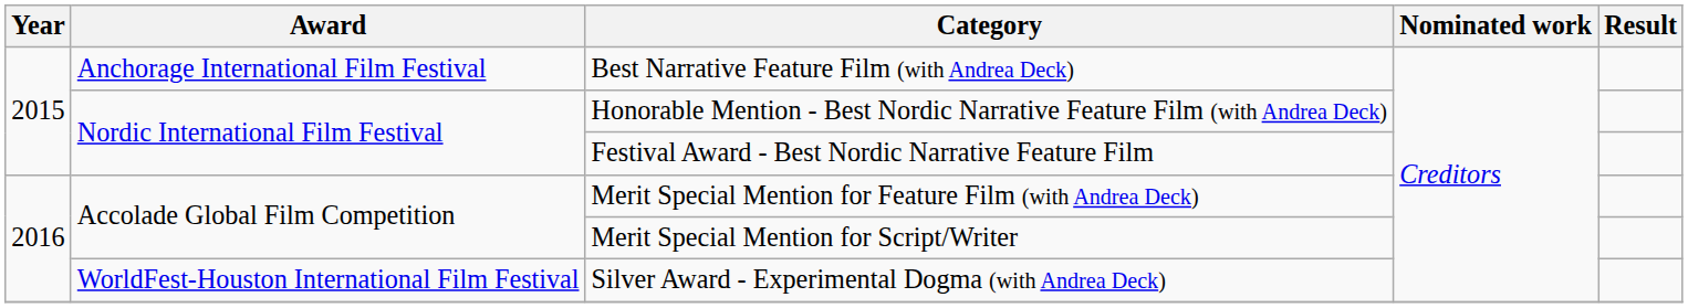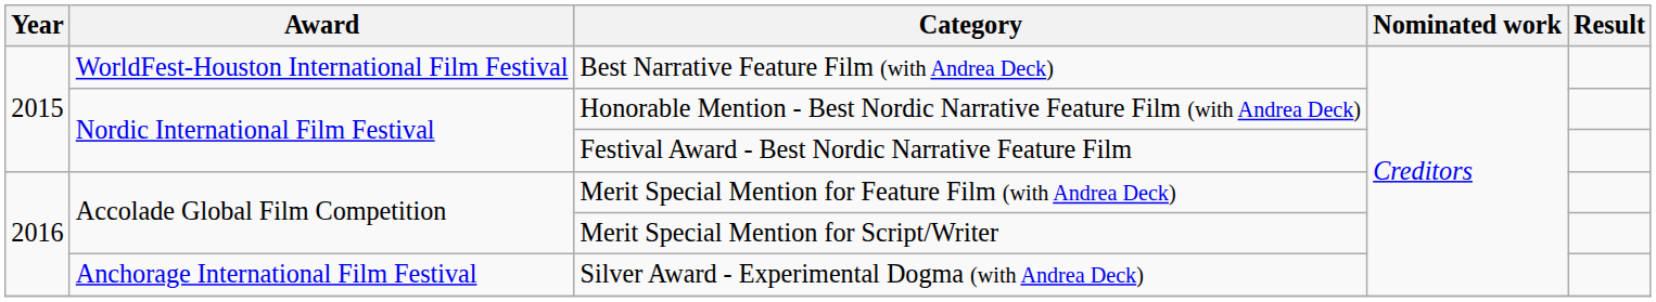 <table class="wikitable sortable">
 <tr>
 <th>Year</th>
 <th>Award</th>
 <th>Category</th>
 <th>Nominated work</th>
 <th>Result</th>
 </tr>
 <tr>
 <td rowspan="3">2015</td>
-<td><a href='#'>Anchorage International Film Festival</a></td>
+<td><a href='#'>WorldFest-Houston International Film Festival</a></td>
 <td>Best Narrative Feature Film <small>(with <a href='#'>Andrea Deck</a>)</small></td>
 <td rowspan="6"><em><a href='#'>Creditors</a></em></td>
 <td></td>
 </tr>
 <tr>
 <td rowspan="2"><a href='#'>Nordic International Film Festival</a></td>
 <td>Honorable Mention - Best Nordic Narrative Feature Film <small>(with <a href='#'>Andrea Deck</a>)</small></td>
 <td></td>
 </tr>
 <tr>
 <td>Festival Award - Best Nordic Narrative Feature Film</td>
 <td></td>
 </tr>
 <tr>
 <td rowspan="3">2016</td>
 <td rowspan="2">Accolade Global Film Competition</td>
 <td>Merit Special Mention for Feature Film <small>(with <a href='#'>Andrea Deck</a>)</small></td>
 <td></td>
 </tr>
 <tr>
 <td>Merit Special Mention for Script/Writer</td>
 <td></td>
 </tr>
 <tr>
-<td><a href='#'>WorldFest-Houston International Film Festival</a></td>
+<td><a href='#'>Anchorage International Film Festival</a></td>
 <td>Silver Award - Experimental Dogma <small>(with <a href='#'>Andrea Deck</a>)</small></td>
 <td></td>
 </tr>
 <tr>
 </tr>
 </table>
